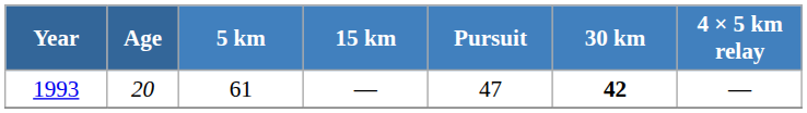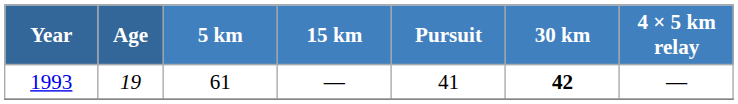 <table class="wikitable" style="font-size:95%; text-align:center; border:grey solid 1px; border-collapse:collapse; background:#ffffff;">
 <tr>
 <th style="background-color:#369; color:white; width:60px;"> Year </th>
 <th style="background-color:#369; color:white; width:40px;"> Age </th>
 <th style="background-color:#4180be; color:white; width:75px;"> 5 km </th>
 <th style="background-color:#4180be; color:white; width:75px;"> 15 km </th>
 <th style="background-color:#4180be; color:white; width:75px;"> Pursuit </th>
 <th style="background-color:#4180be; color:white; width:75px;"> 30 km </th>
 <th style="background-color:#4180be; color:white; width:75px;"> 4 × 5 km <br> relay </th>
 </tr>
 <tr>
 <td><a href='#'>1993</a></td>
-<td><em>20</em></td>
+<td><em>19</em></td>
 <td>61</td>
 <td>—</td>
-<td>47</td>
+<td>41</td>
 <td><strong>42</strong></td>
 <td>—</td>
 </tr>
 <tr>
 </tr>
 </table>
